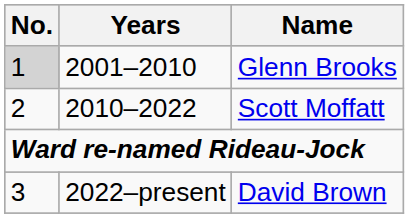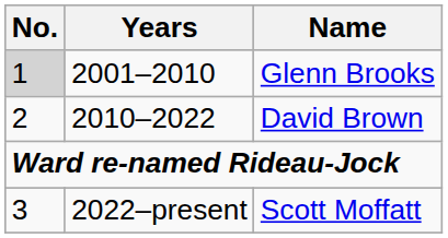 <table class="wikitable">
 <tr>
 <th>No.</th>
 <th>Years</th>
 <th>Name</th>
 </tr>
 <tr>
 <td style="background: lightgrey;">1</td>
 <td>2001–2010</td>
 <td><a href='#'>Glenn Brooks</a></td>
 </tr>
 <tr>
 <td>2</td>
 <td>2010–2022</td>
-<td><a href='#'>Scott Moffatt</a></td>
+<td><a href='#'>David Brown</a></td>
 </tr>
 <tr>
 <td colspan="3"><strong><em>Ward re-named Rideau-Jock</em></strong></td>
 </tr>
 <tr>
 <td>3</td>
 <td>2022–present</td>
-<td><a href='#'>David Brown</a></td>
+<td><a href='#'>Scott Moffatt</a></td>
 </tr>
 </table>
